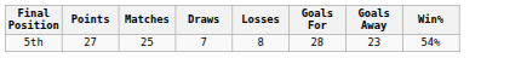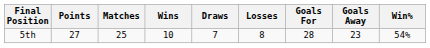 <table class="wikitable" style="font-size: 95%; text-align: center;">
 <tr>
 <th width=60>Final Position</th>
 <th width=60>Points</th>
 <th width=60>Matches</th>
+<th width=60>Wins</th>
 <th width=60>Draws</th>
 <th width=60>Losses</th>
 <th width=60>Goals For</th>
 <th width=60>Goals Away</th>
 <th width=60>Win%</th>
 </tr>
 <tr>
 <td>5th</td>
 <td>27</td>
 <td>25</td>
+<td>10</td>
 <td>7</td>
 <td>8</td>
 <td>28</td>
 <td>23</td>
 <td>54%</td>
 </tr>
 </table>
